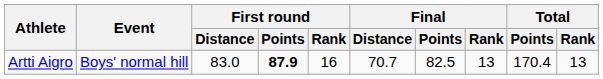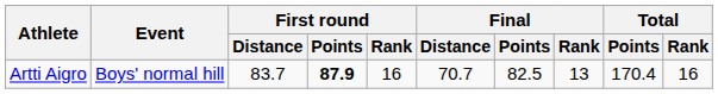 <table class="wikitable" style="font-size:90%">
 <tr>
 <th rowspan=2>Athlete</th>
 <th rowspan=2>Event</th>
 <th colspan=3>First round</th>
 <th colspan=3>Final</th>
 <th colspan=2>Total</th>
 </tr>
 <tr style="font-size:95%">
 <th>Distance</th>
 <th>Points</th>
 <th>Rank</th>
 <th>Distance</th>
 <th>Points</th>
 <th>Rank</th>
 <th>Points</th>
 <th>Rank</th>
 </tr>
 <tr align=center>
 <td align=left><a href='#'>Artti Aigro</a></td>
 <td align=left><a href='#'>Boys' normal hill</a></td>
-<td>83.0</td>
+<td>83.7</td>
 <td><strong>87.9</strong></td>
 <td>16</td>
 <td>70.7</td>
 <td>82.5</td>
 <td>13</td>
 <td>170.4</td>
-<td>13</td>
+<td>16</td>
 </tr>
 </table>
